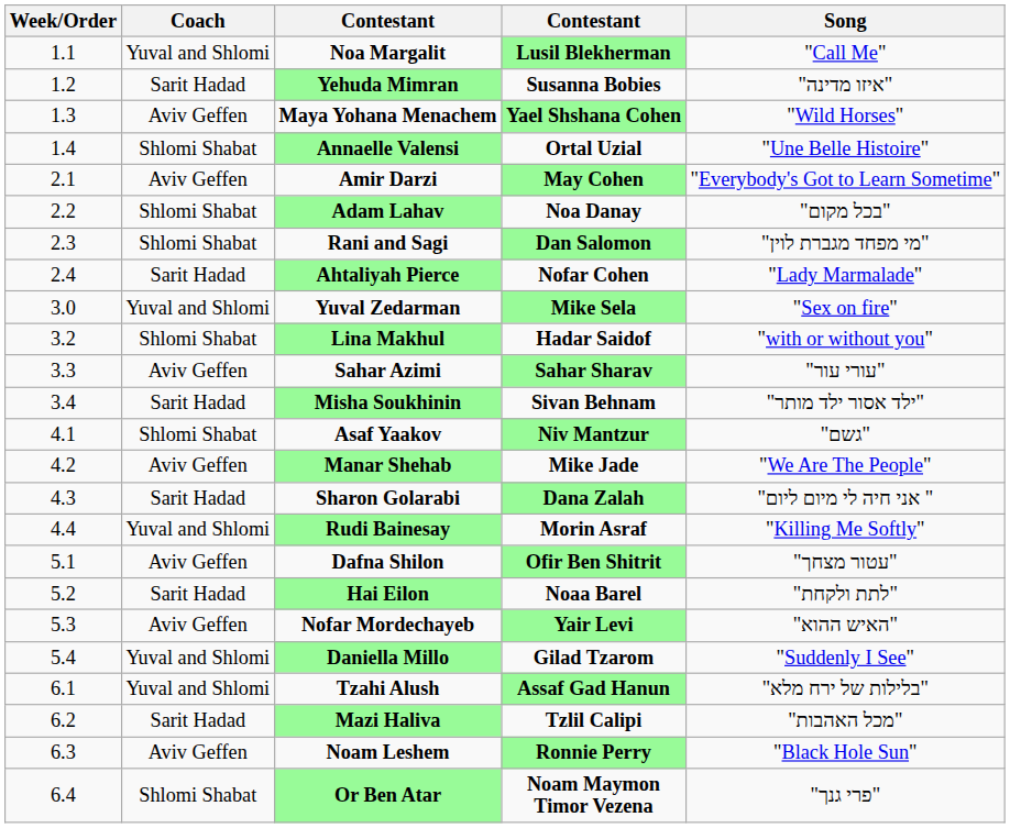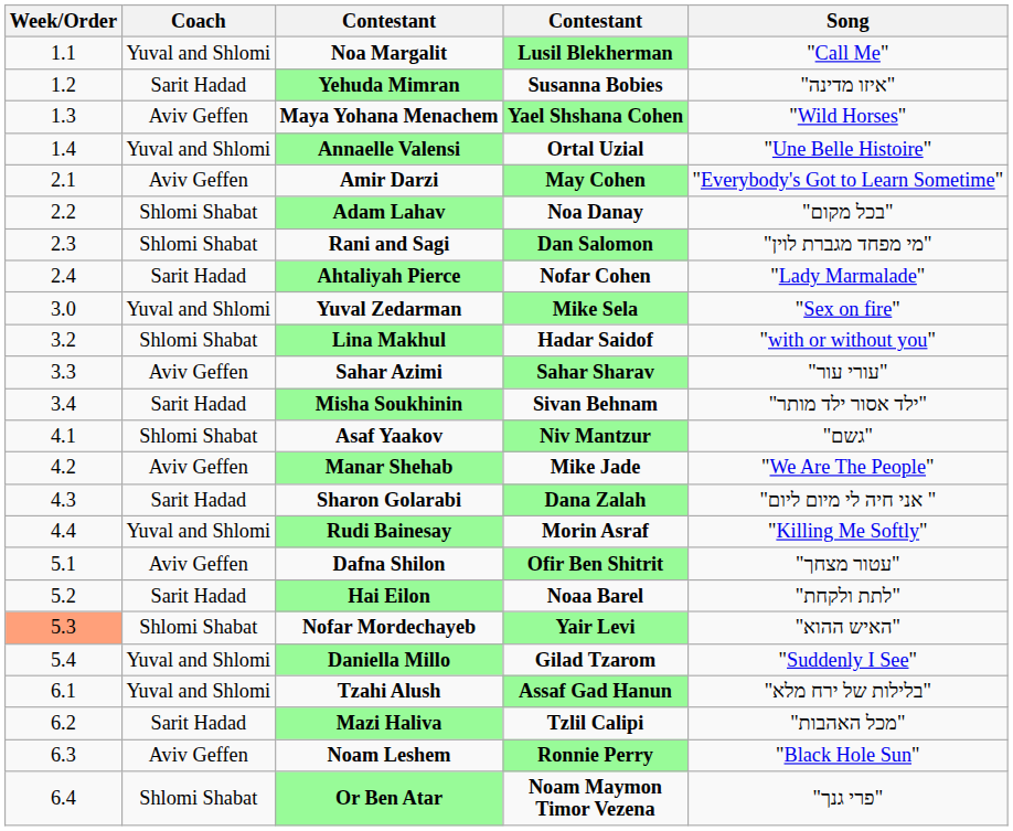 <table class="wikitable sortable" style="text-align: center; width: auto;">
 <tr>
 <th>Week/Order</th>
 <th>Coach</th>
 <th>Contestant</th>
 <th>Contestant</th>
 <th>Song</th>
 </tr>
 <tr>
 <td>1.1</td>
 <td>Yuval and Shlomi</td>
 <td><strong>Noa Margalit</strong></td>
 <td style="background:palegreen"><strong>Lusil Blekherman</strong></td>
 <td>"<a href='#'>Call Me</a>"</td>
 </tr>
 <tr>
 <td>1.2</td>
 <td>Sarit Hadad</td>
 <td style="background:palegreen"><strong>Yehuda Mimran</strong></td>
 <td><strong>Susanna Bobies</strong></td>
 <td>"איזו מדינה"</td>
 </tr>
 <tr>
 <td>1.3</td>
 <td>Aviv Geffen</td>
 <td><strong>Maya Yohana Menachem</strong></td>
 <td style="background:palegreen"><strong>Yael Shshana Cohen</strong></td>
 <td>"<a href='#'>Wild Horses</a>"</td>
 </tr>
 <tr>
 <td>1.4</td>
-<td>Shlomi Shabat</td>
+<td>Yuval and Shlomi</td>
 <td style="background:palegreen"><strong>Annaelle Valensi</strong></td>
 <td><strong>Ortal Uzial</strong></td>
 <td>"<a href='#'>Une Belle Histoire</a>"</td>
 </tr>
 <tr>
 <td>2.1</td>
 <td>Aviv Geffen</td>
 <td><strong>Amir Darzi</strong></td>
 <td style="background:palegreen"><strong>May Cohen</strong></td>
 <td>"<a href='#'>Everybody's Got to Learn Sometime</a>"</td>
 </tr>
 <tr>
 <td>2.2</td>
 <td>Shlomi Shabat</td>
 <td style="background:palegreen"><strong>Adam Lahav</strong></td>
 <td><strong>Noa Danay</strong></td>
 <td>"בכל מקום"</td>
 </tr>
 <tr>
 <td>2.3</td>
 <td>Shlomi Shabat</td>
 <td><strong>Rani and Sagi</strong></td>
 <td style="background:palegreen"><strong>Dan Salomon</strong></td>
 <td>"מי מפחד מגברת לוין"</td>
 </tr>
 <tr>
 <td>2.4</td>
 <td>Sarit Hadad</td>
 <td style="background:palegreen"><strong>Ahtaliyah Pierce</strong></td>
 <td><strong>Nofar Cohen</strong></td>
 <td>"<a href='#'>Lady Marmalade</a>"</td>
 </tr>
 <tr>
 <td>3.0</td>
 <td>Yuval and Shlomi</td>
 <td><strong>Yuval Zedarman</strong></td>
 <td style="background:palegreen"><strong>Mike Sela</strong></td>
 <td>"<a href='#'>Sex on fire</a>"</td>
 </tr>
 <tr>
 <td>3.2</td>
 <td>Shlomi Shabat</td>
 <td style="background:palegreen"><strong>Lina Makhul</strong></td>
 <td><strong>Hadar Saidof</strong></td>
 <td>"<a href='#'>with or without you</a>"</td>
 </tr>
 <tr>
 <td>3.3</td>
 <td>Aviv Geffen</td>
 <td><strong>Sahar Azimi</strong></td>
 <td style="background:palegreen"><strong>Sahar Sharav</strong></td>
 <td>"עורי עור"</td>
 </tr>
 <tr>
 <td>3.4</td>
 <td>Sarit Hadad</td>
 <td style="background:palegreen"><strong>Misha Soukhinin</strong></td>
 <td><strong>Sivan Behnam</strong></td>
 <td>"ילד אסור ילד מותר"</td>
 </tr>
 <tr>
 <td>4.1</td>
 <td>Shlomi Shabat</td>
 <td><strong>Asaf Yaakov</strong></td>
 <td style="background:palegreen"><strong>Niv Mantzur</strong></td>
 <td>"גשם"</td>
 </tr>
 <tr>
 <td>4.2</td>
 <td>Aviv Geffen</td>
 <td style="background:palegreen"><strong>Manar Shehab</strong></td>
 <td><strong>Mike Jade</strong></td>
 <td>"<a href='#'>We Are The People</a>"</td>
 </tr>
 <tr>
 <td>4.3</td>
 <td>Sarit Hadad</td>
 <td><strong>Sharon Golarabi</strong></td>
 <td style="background:palegreen"><strong>Dana Zalah</strong></td>
 <td>"אני חיה לי מיום ליום "</td>
 </tr>
 <tr>
 <td>4.4</td>
 <td>Yuval and Shlomi</td>
 <td style="background:palegreen"><strong>Rudi Bainesay</strong></td>
 <td><strong>Morin Asraf</strong></td>
 <td>"<a href='#'>Killing Me Softly</a>"</td>
 </tr>
 <tr>
 <td>5.1</td>
 <td>Aviv Geffen</td>
 <td><strong>Dafna Shilon</strong></td>
 <td style="background:palegreen"><strong>Ofir Ben Shitrit</strong></td>
 <td>"עטור מצחך"</td>
 </tr>
 <tr>
 <td>5.2</td>
 <td>Sarit Hadad</td>
 <td style="background:palegreen"><strong>Hai Eilon</strong></td>
 <td><strong>Noaa Barel</strong></td>
 <td>"לתת ולקחת"</td>
 </tr>
 <tr>
-<td>5.3</td>
-<td>Aviv Geffen</td>
+<td style="background: lightsalmon;">5.3</td>
+<td>Shlomi Shabat</td>
 <td><strong>Nofar Mordechayeb</strong></td>
 <td style="background:palegreen"><strong>Yair Levi</strong></td>
 <td>"האיש ההוא"</td>
 </tr>
 <tr>
 <td>5.4</td>
 <td>Yuval and Shlomi</td>
 <td style="background:palegreen"><strong>Daniella Millo</strong></td>
 <td><strong>Gilad Tzarom</strong></td>
 <td>"<a href='#'>Suddenly I See</a>"</td>
 </tr>
 <tr>
 <td>6.1</td>
 <td>Yuval and Shlomi</td>
 <td><strong>Tzahi Alush</strong></td>
 <td style="background:palegreen"><strong>Assaf Gad Hanun</strong></td>
 <td>"בלילות של ירח מלא"</td>
 </tr>
 <tr>
 <td>6.2</td>
 <td>Sarit Hadad</td>
 <td style="background:palegreen"><strong>Mazi Haliva</strong></td>
 <td><strong>Tzlil Calipi</strong></td>
 <td>"מכל האהבות"</td>
 </tr>
 <tr>
 <td>6.3</td>
 <td>Aviv Geffen</td>
 <td><strong>Noam Leshem</strong></td>
 <td style="background:palegreen"><strong>Ronnie Perry</strong></td>
 <td>"<a href='#'>Black Hole Sun</a>"</td>
 </tr>
 <tr>
 <td>6.4</td>
 <td>Shlomi Shabat</td>
 <td style="background:palegreen"><strong>Or Ben Atar</strong></td>
 <td><strong>Noam Maymon</strong><br><strong>Timor Vezena</strong></td>
 <td>"פרי גנך"</td>
 </tr>
 </table>
